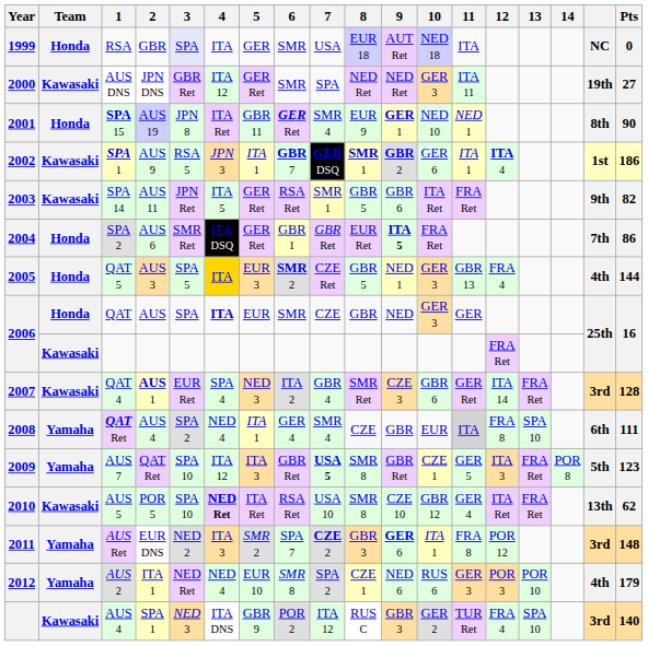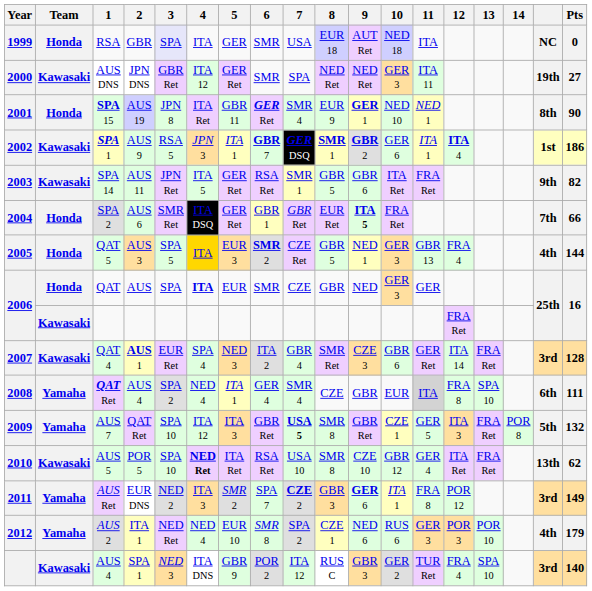 <table class="wikitable" style="text-align:center; font-size:90%">
 <tr>
 <th>Year</th>
 <th>Team</th>
 <th>1</th>
 <th>2</th>
 <th>3</th>
 <th>4</th>
 <th>5</th>
 <th>6</th>
 <th>7</th>
 <th>8</th>
 <th>9</th>
 <th>10</th>
 <th>11</th>
 <th>12</th>
 <th>13</th>
 <th>14</th>
 <th></th>
 <th>Pts</th>
 </tr>
 <tr>
 <th align="left"><a href='#'>1999</a></th>
 <th align="left"><a href='#'>Honda</a></th>
 <td><a href='#'>RSA</a></td>
 <td><a href='#'>GBR</a></td>
 <td style="background: lavender;"><a href='#'>SPA</a></td>
 <td><a href='#'>ITA</a></td>
 <td><a href='#'>GER</a></td>
 <td><a href='#'>SMR</a></td>
 <td><a href='#'>USA</a></td>
 <td style="background:#CFCFFF;"><a href='#'>EUR</a><br><small>18</small></td>
 <td style="background:#EFCFFF;"><a href='#'>AUT</a><br><small>Ret</small></td>
 <td style="background:#CFCFFF;"><a href='#'>NED</a><br><small>18</small></td>
 <td><a href='#'>ITA</a></td>
 <td></td>
 <td></td>
 <td></td>
 <th>NC</th>
 <th>0</th>
 </tr>
 <tr>
 <th align="left"><a href='#'>2000</a></th>
 <th align="left"><a href='#'>Kawasaki</a></th>
 <td style="background:#FFFFFF;"><a href='#'>AUS</a><br><small>DNS</small></td>
 <td style="background:#FFFFFF;"><a href='#'>JPN</a><br><small>DNS</small></td>
 <td style="background:#EFCFFF;"><a href='#'>GBR</a><br><small>Ret</small></td>
 <td style="background:#DFFFDF;"><a href='#'>ITA</a><br><small>12</small></td>
 <td style="background:#EFCFFF;"><a href='#'>GER</a><br><small>Ret</small></td>
 <td><a href='#'>SMR</a></td>
 <td><a href='#'>SPA</a></td>
 <td style="background:#EFCFFF;"><a href='#'>NED</a><br><small>Ret</small></td>
 <td style="background:#EFCFFF;"><a href='#'>NED</a><br><small>Ret</small></td>
 <td style="background:#FFDF9F;"><a href='#'>GER</a><br><small>3</small></td>
 <td style="background:#DFFFDF;"><a href='#'>ITA</a><br><small>11</small></td>
 <td></td>
 <td></td>
 <td></td>
 <th>19th</th>
 <th>27</th>
 </tr>
 <tr>
 <th align="left"><a href='#'>2001</a></th>
 <th align="left"><a href='#'>Honda</a></th>
 <td style="background:#DFFFDF;"><strong><a href='#'>SPA</a></strong><br><small>15</small></td>
 <td style="background:#CFCFFF;"><a href='#'>AUS</a><br><small>19</small></td>
 <td style="background:#DFFFDF;"><a href='#'>JPN</a><br><small>8</small></td>
 <td style="background:#EFCFFF;"><a href='#'>ITA</a><br><small>Ret</small></td>
 <td style="background:#DFFFDF;"><a href='#'>GBR</a><br><small>11</small></td>
 <td style="background:#EFCFFF;"><strong><em><a href='#'>GER</a></em></strong><br><small>Ret</small></td>
 <td style="background:#DFFFDF;"><a href='#'>SMR</a><br><small>4</small></td>
 <td style="background:#DFFFDF;"><a href='#'>EUR</a><br><small>9</small></td>
 <td style="background:#FFFFBF;"><strong><a href='#'>GER</a></strong><br><small>1</small></td>
 <td style="background:#DFFFDF;"><a href='#'>NED</a><br><small>10</small></td>
 <td style="background:#FFFFBF;"><em><a href='#'>NED</a></em><br><small>1</small></td>
 <td></td>
 <td></td>
 <td></td>
 <th>8th</th>
 <th>90</th>
 </tr>
 <tr>
 <th align="left"><a href='#'>2002</a></th>
 <th align="left"><a href='#'>Kawasaki</a></th>
 <td style="background:#FFFFBF;"><strong><em><a href='#'>SPA</a></em></strong><br><small>1</small></td>
 <td style="background:#DFFFDF;"><a href='#'>AUS</a><br><small>9</small></td>
 <td style="background:#DFFFDF;"><a href='#'>RSA</a><br><small>5</small></td>
 <td style="background:#FFDF9F;"><em><a href='#'>JPN</a></em><br><small>3</small></td>
 <td style="background:#FFFFBF;"><em><a href='#'>ITA</a></em><br><small>1</small></td>
 <td style="background:#DFFFDF;"><strong><a href='#'>GBR</a></strong><br><small>7</small></td>
 <td style="background:black; color:white;"><strong><em><a href='#'><span>GER</span></a></em></strong><br><small>DSQ</small></td>
 <td style="background:#FFFFBF;"><strong><a href='#'>SMR</a></strong><br><small>1</small></td>
 <td style="background:#DFDFDF;"><strong><a href='#'>GBR</a></strong><br><small>2</small></td>
 <td style="background:#DFFFDF;"><a href='#'>GER</a><br><small>6</small></td>
 <td style="background:#FFFFBF;"><em><a href='#'>ITA</a></em><br><small>1</small></td>
 <td style="background:#DFFFDF;"><strong><a href='#'>ITA</a></strong><br><small>4</small></td>
 <td></td>
 <td></td>
 <td style="background:#FFFFBF;"><strong>1st</strong></td>
 <td style="background:#FFFFBF;"><strong>186</strong></td>
 </tr>
 <tr>
 <th align="left"><a href='#'>2003</a></th>
 <th align="left"><a href='#'>Kawasaki</a></th>
 <td style="background:#DFFFDF;"><a href='#'>SPA</a><br><small>14</small></td>
 <td style="background:#DFFFDF;"><a href='#'>AUS</a><br><small>11</small></td>
 <td style="background:#EFCFFF;"><a href='#'>JPN</a><br><small>Ret</small></td>
 <td style="background:#DFFFDF;"><a href='#'>ITA</a><br><small>5</small></td>
 <td style="background:#EFCFFF;"><a href='#'>GER</a><br><small>Ret</small></td>
 <td style="background:#EFCFFF;"><a href='#'>RSA</a><br><small>Ret</small></td>
 <td style="background:#FFFFBF;"><a href='#'>SMR</a><br><small>1</small></td>
 <td style="background:#DFFFDF;"><a href='#'>GBR</a><br><small>5</small></td>
 <td style="background:#DFFFDF;"><a href='#'>GBR</a><br><small>6</small></td>
 <td style="background:#EFCFFF;"><a href='#'>ITA</a><br><small>Ret</small></td>
 <td style="background:#EFCFFF;"><a href='#'>FRA</a><br><small>Ret</small></td>
 <td></td>
 <td></td>
 <td></td>
 <th>9th</th>
 <th>82</th>
 </tr>
 <tr>
 <th align="left"><a href='#'>2004</a></th>
 <th align="left"><a href='#'>Honda</a></th>
 <td style="background:#DFDFDF;"><a href='#'>SPA</a><br><small>2</small></td>
 <td style="background:#DFFFDF;"><a href='#'>AUS</a><br><small>6</small></td>
 <td style="background:#EFCFFF;"><a href='#'>SMR</a><br><small>Ret</small></td>
 <td style="background:black; color:white;"><a href='#'><span>ITA</span></a><br><small>DSQ</small></td>
 <td style="background:#EFCFFF;"><a href='#'>GER</a><br><small>Ret</small></td>
 <td style="background:#FFFFBF;"><a href='#'>GBR</a><br><small>1</small></td>
 <td style="background:#EFCFFF;"><em><a href='#'>GBR</a></em><br><small>Ret</small></td>
 <td style="background:#EFCFFF;"><a href='#'>EUR</a><br><small>Ret</small></td>
 <td style="background:#DFFFDF;"><strong><a href='#'>ITA</a><br><small>5</small></strong></td>
 <td style="background:#EFCFFF;"><a href='#'>FRA</a><br><small>Ret</small></td>
 <td></td>
 <td></td>
 <td></td>
 <td></td>
 <th>7th</th>
-<th>86</th>
+<th>66</th>
 </tr>
 <tr>
 <th align="left"><a href='#'>2005</a></th>
 <th align="left"><a href='#'>Honda</a></th>
 <td style="background:#DFFFDF;"><a href='#'>QAT</a><br><small>5</small></td>
 <td style="background:#FFDF9F;"><a href='#'>AUS</a><br><small>3</small></td>
 <td style="background:#DFFFDF;"><a href='#'>SPA</a><br><small>5</small></td>
 <td style="background: gold;"><a href='#'>ITA</a></td>
 <td style="background:#FFDF9F;"><a href='#'>EUR</a><br><small>3</small></td>
 <td style="background:#DFDFDF;"><strong><a href='#'>SMR</a></strong><br><small>2</small></td>
 <td style="background:#EFCFFF;"><a href='#'>CZE</a><br><small>Ret</small></td>
 <td style="background:#DFFFDF;"><a href='#'>GBR</a><br><small>5</small></td>
 <td style="background:#FFFFBF;"><a href='#'>NED</a><br><small>1</small></td>
 <td style="background:#FFDF9F;"><a href='#'>GER</a><br><small>3</small></td>
 <td style="background:#DFFFDF;"><a href='#'>GBR</a><br><small>13</small></td>
 <td style="background:#DFFFDF;"><a href='#'>FRA</a><br><small>4</small></td>
 <td></td>
 <td></td>
 <th>4th</th>
 <th>144</th>
 </tr>
 <tr>
 <th align="left" rowspan=2><a href='#'>2006</a></th>
 <th align="left"><a href='#'>Honda</a></th>
 <td><a href='#'>QAT</a></td>
 <td><a href='#'>AUS</a></td>
 <td><a href='#'>SPA</a></td>
 <td><strong><a href='#'>ITA</a></strong></td>
 <td><a href='#'>EUR</a></td>
 <td><a href='#'>SMR</a></td>
 <td><a href='#'>CZE</a></td>
 <td><a href='#'>GBR</a></td>
 <td><a href='#'>NED</a></td>
 <td style="background:#FFDF9F;"><a href='#'>GER</a><br><small>3</small></td>
 <td><a href='#'>GER</a></td>
 <td></td>
 <td></td>
 <td></td>
 <th rowspan=2>25th</th>
 <th rowspan=2>16</th>
 </tr>
 <tr>
 <th align="left"><a href='#'>Kawasaki</a></th>
 <td></td>
 <td></td>
 <td></td>
 <td></td>
 <td></td>
 <td></td>
 <td></td>
 <td></td>
 <td></td>
 <td></td>
 <td></td>
 <td style="background:#EFCFFF;"><a href='#'>FRA</a><br><small>Ret</small></td>
 <td></td>
 <td></td>
 </tr>
 <tr>
 <th align="left"><a href='#'>2007</a></th>
 <th align="left"><a href='#'>Kawasaki</a></th>
 <td style="background:#DFFFDF;"><a href='#'>QAT</a><br><small>4</small></td>
 <td style="background:#FFFFBF;"><strong><a href='#'>AUS</a></strong><br><small>1</small></td>
 <td style="background:#EFCFFF;"><a href='#'>EUR</a><br><small>Ret</small></td>
 <td style="background:#DFFFDF;"><a href='#'>SPA</a><br><small>4</small></td>
 <td style="background:#FFDF9F;"><a href='#'>NED</a><br><small>3</small></td>
 <td style="background:#DFDFDF;"><a href='#'>ITA</a><br><small>2</small></td>
 <td style="background:#DFFFDF;"><a href='#'>GBR</a><br><small>4</small></td>
 <td style="background:#EFCFFF;"><a href='#'>SMR</a><br><small>Ret</small></td>
 <td style="background:#FFDF9F;"><a href='#'>CZE</a><br><small>3</small></td>
 <td style="background:#DFFFDF;"><a href='#'>GBR</a><br><small>6</small></td>
 <td style="background:#EFCFFF;"><a href='#'>GER</a><br><small>Ret</small></td>
 <td style="background:#DFFFDF;"><a href='#'>ITA</a><br><small>14</small></td>
 <td style="background:#EFCFFF;"><a href='#'>FRA</a><br><small>Ret</small></td>
 <td></td>
 <td style="background:#FFDF9F;"><strong>3rd</strong></td>
 <td style="background:#FFDF9F;"><strong>128</strong></td>
 </tr>
 <tr>
 <th align="left"><a href='#'>2008</a></th>
 <th align="left"><a href='#'>Yamaha</a></th>
 <td style="background:#EFCFFF;"><strong><em><a href='#'>QAT</a></em></strong><br><small>Ret</small></td>
 <td style="background:#DFFFDF;"><a href='#'>AUS</a><br><small>4</small></td>
 <td style="background:#DFDFDF;"><a href='#'>SPA</a><br><small>2</small></td>
 <td style="background:#DFFFDF;"><a href='#'>NED</a><br><small>4</small></td>
 <td style="background:#FFFFBF;"><em><a href='#'>ITA</a></em><br><small>1</small></td>
 <td style="background:#DFFFDF;"><a href='#'>GER</a><br><small>4</small></td>
 <td style="background:#DFFFDF;"><a href='#'>SMR</a><br><small>4</small></td>
 <td><a href='#'>CZE</a></td>
 <td><a href='#'>GBR</a></td>
 <td><a href='#'>EUR</a></td>
 <td style="background: lightgrey;"><a href='#'>ITA</a></td>
 <td style="background:#DFFFDF;"><a href='#'>FRA</a><br><small>8</small></td>
 <td style="background:#DFFFDF;"><a href='#'>SPA</a><br><small>10</small></td>
 <td></td>
 <th>6th</th>
 <th>111</th>
 </tr>
 <tr>
 <th align="left"><a href='#'>2009</a></th>
 <th align="left"><a href='#'>Yamaha</a></th>
 <td style="background:#DFFFDF;"><a href='#'>AUS</a><br><small>7</small></td>
 <td style="background:#EFCFFF;"><a href='#'>QAT</a><br><small>Ret</small></td>
 <td style="background:#DFFFDF;"><a href='#'>SPA</a><br><small>10</small></td>
 <td style="background:#DFFFDF;"><a href='#'>ITA</a><br><small>12</small></td>
 <td style="background:#FFDF9F;"><a href='#'>ITA</a><br><small>3</small></td>
 <td style="background:#EFCFFF;"><a href='#'>GBR</a><br><small>Ret</small></td>
 <td style="background:#DFFFDF;"><strong><a href='#'>USA</a><br><small>5</small></strong></td>
 <td style="background:#DFFFDF;"><a href='#'>SMR</a><br><small>8</small></td>
 <td style="background:#EFCFFF;"><a href='#'>GBR</a><br><small>Ret</small></td>
 <td style="background:#FFFFBF;"><a href='#'>CZE</a><br><small>1</small></td>
 <td style="background:#DFFFDF;"><a href='#'>GER</a><br><small>5</small></td>
 <td style="background:#FFDF9F;"><a href='#'>ITA</a><br><small>3</small></td>
 <td style="background:#EFCFFF;"><a href='#'>FRA</a><br><small>Ret</small></td>
 <td style="background:#DFFFDF;"><a href='#'>POR</a><br><small>8</small></td>
 <th>5th</th>
-<th>123</th>
+<th>132</th>
 </tr>
 <tr>
 <th align="left"><a href='#'>2010</a></th>
 <th align="left"><a href='#'>Kawasaki</a></th>
 <td style="background:#DFFFDF;"><a href='#'>AUS</a><br><small>5</small></td>
 <td style="background:#DFFFDF;"><a href='#'>POR</a><br><small>5</small></td>
 <td style="background:#DFFFDF;"><a href='#'>SPA</a><br><small>10</small></td>
 <td style="background:#EFCFFF;"><strong><a href='#'>NED</a><br><small>Ret</small></strong></td>
 <td style="background:#EFCFFF;"><a href='#'>ITA</a><br><small>Ret</small></td>
 <td style="background:#EFCFFF;"><a href='#'>RSA</a><br><small>Ret</small></td>
 <td style="background:#DFFFDF;"><a href='#'>USA</a><br><small>10</small></td>
 <td style="background:#DFFFDF;"><a href='#'>SMR</a><br><small>8</small></td>
 <td style="background:#DFFFDF;"><a href='#'>CZE</a><br><small>10</small></td>
 <td style="background:#DFFFDF;"><a href='#'>GBR</a><br><small>12</small></td>
 <td style="background:#DFFFDF;"><a href='#'>GER</a><br><small>4</small></td>
 <td style="background:#EFCFFF;"><a href='#'>ITA</a><br><small>Ret</small></td>
 <td style="background:#EFCFFF;"><a href='#'>FRA</a><br><small>Ret</small></td>
 <td></td>
 <th>13th</th>
 <th>62</th>
 </tr>
 <tr>
 <th align="left"><a href='#'>2011</a></th>
 <th align="left"><a href='#'>Yamaha</a></th>
 <td style="background:#EFCFFF;"><em><a href='#'>AUS</a></em><br><small>Ret</small></td>
 <td style="background:#FFFFFF;"><a href='#'>EUR</a><br><small>DNS</small></td>
 <td style="background:#DFDFDF;"><a href='#'>NED</a><br><small>2</small></td>
 <td style="background:#FFDF9F;"><a href='#'>ITA</a><br><small>3</small></td>
 <td style="background:#DFDFDF;"><em><a href='#'>SMR</a></em><br><small>2</small></td>
 <td style="background:#DFFFDF;"><a href='#'>SPA</a><br><small>7</small></td>
 <td style="background:#DFDFDF;"><strong><a href='#'>CZE</a></strong><br><small>2</small></td>
 <td style="background:#FFDF9F;"><a href='#'>GBR</a><br><small>3</small></td>
 <td style="background:#DFFFDF;"><strong><a href='#'>GER</a></strong><br><small>6</small></td>
 <td style="background:#FFFFBF;"><em><a href='#'>ITA</a></em><br><small>1</small></td>
 <td style="background:#DFFFDF;"><a href='#'>FRA</a><br><small>8</small></td>
 <td style="background:#DFFFDF;"><a href='#'>POR</a><br><small>12</small></td>
 <td></td>
 <td></td>
 <td style="background:#FFDF9F;"><strong>3rd</strong></td>
-<td style="background:#FFDF9F;"><strong>148</strong></td>
+<td style="background:#FFDF9F;"><strong>149</strong></td>
 </tr>
 <tr>
 <th align="left"><a href='#'>2012</a></th>
 <th align="left"><a href='#'>Yamaha</a></th>
 <td style="background:#DFDFDF;"><em><a href='#'>AUS</a></em><br><small>2</small></td>
 <td style="background:#FFFFBF;"><a href='#'>ITA</a><br><small>1</small></td>
 <td style="background:#EFCFFF;"><a href='#'>NED</a><br><small>Ret</small></td>
 <td style="background:#DFFFDF;"><a href='#'>NED</a><br><small>4</small></td>
 <td style="background:#DFFFDF;"><a href='#'>EUR</a><br><small>10</small></td>
 <td style="background:#DFFFDF;"><em><a href='#'>SMR</a></em><br><small>8</small></td>
 <td style="background:#DFDFDF;"><a href='#'>SPA</a><br><small>2</small></td>
 <td style="background:#FFFFBF;"><a href='#'>CZE</a><br><small>1</small></td>
 <td style="background:#DFFFDF;"><a href='#'>NED</a><br><small>6</small></td>
 <td style="background:#DFFFDF;"><a href='#'>RUS</a><br><small>6</small></td>
 <td style="background:#FFDF9F;"><a href='#'>GER</a><br><small>3</small></td>
 <td style="background:#FFDF9F;"><a href='#'>POR</a><br><small>3</small></td>
 <td style="background:#DFFFDF;"><a href='#'>POR</a><br><small>10</small></td>
 <td></td>
 <th>4th</th>
 <th>179</th>
 </tr>
 <tr>
 <th align="left"></th>
 <th align="left"><a href='#'>Kawasaki</a></th>
 <td style="background:#DFFFDF;"><a href='#'>AUS</a><br><small>4</small></td>
 <td style="background:#FFFFBF;"><a href='#'>SPA</a><br><small>1</small></td>
 <td style="background:#FFDF9F;"><em><a href='#'>NED</a></em><br><small>3</small></td>
 <td style="background:#FFFFFF;"><a href='#'>ITA</a><br><small>DNS</small></td>
 <td style="background:#DFFFDF;"><a href='#'>GBR</a><br><small>9</small></td>
 <td style="background:#DFDFDF;"><a href='#'>POR</a><br><small>2</small></td>
 <td style="background:#DFFFDF;"><a href='#'>ITA</a><br><small>12</small></td>
 <td style="background:#FFFFFF;"><a href='#'>RUS</a><br><small>C</small></td>
 <td style="background:#FFDF9F;"><a href='#'>GBR</a><br><small>3</small></td>
 <td style="background:#DFDFDF;"><a href='#'>GER</a><br><small>2</small></td>
 <td style="background:#EFCFFF;"><a href='#'>TUR</a><br><small>Ret</small></td>
 <td style="background:#DFFFDF;"><a href='#'>FRA</a><br><small>4</small></td>
 <td style="background:#DFFFDF;"><a href='#'>SPA</a><br><small>10</small></td>
 <td></td>
 <td style="background:#FFDF9F;"><strong>3rd</strong></td>
 <td style="background:#FFDF9F;"><strong>140</strong></td>
 </tr>
 </table>
